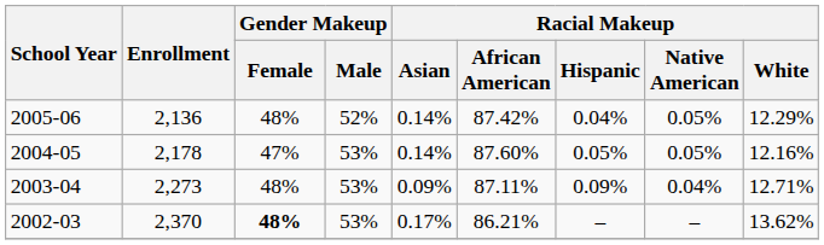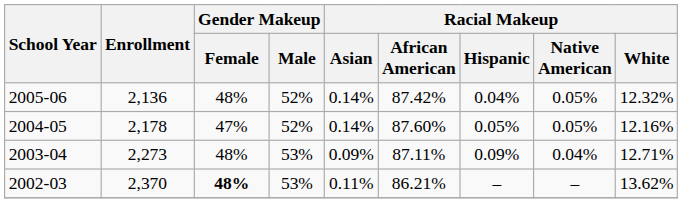 <table class="wikitable" style="font-size: 95%;">
 <tr>
 <th rowspan="2">School Year</th>
 <th rowspan="2">Enrollment</th>
 <th colspan="2">Gender Makeup</th>
 <th colspan="5">Racial Makeup</th>
 </tr>
 <tr>
 <th>Female</th>
 <th>Male</th>
 <th>Asian</th>
 <th>African <br>American</th>
 <th>Hispanic</th>
 <th>Native <br>American</th>
 <th>White</th>
 </tr>
 <tr>
 <td align="left">2005-06</td>
 <td align="center">2,136</td>
 <td align="center">48%</td>
 <td align="center">52%</td>
 <td align="center">0.14%</td>
 <td align="center">87.42%</td>
 <td align="center">0.04%</td>
 <td align="center">0.05%</td>
-<td align="center">12.29%</td>
+<td align="center">12.32%</td>
 </tr>
 <tr>
 <td align="left">2004-05</td>
 <td align="center">2,178</td>
 <td align="center">47%</td>
-<td align="center">53%</td>
+<td align="center">52%</td>
 <td align="center">0.14%</td>
 <td align="center">87.60%</td>
 <td align="center">0.05%</td>
 <td align="center">0.05%</td>
 <td align="center">12.16%</td>
 </tr>
 <tr>
 <td align="left">2003-04</td>
 <td align="center">2,273</td>
 <td align="center">48%</td>
 <td align="center">53%</td>
 <td align="center">0.09%</td>
 <td align="center">87.11%</td>
 <td align="center">0.09%</td>
 <td align="center">0.04%</td>
 <td align="center">12.71%</td>
 </tr>
 <tr>
 <td align="left">2002-03</td>
 <td align="center">2,370</td>
 <td align="center"><strong>48%</strong></td>
 <td align="center">53%</td>
-<td align="center">0.17%</td>
+<td align="center">0.11%</td>
 <td align="center">86.21%</td>
 <td align="center">–</td>
 <td align="center">–</td>
 <td align="center">13.62%</td>
 </tr>
 <tr>
 </tr>
 </table>
